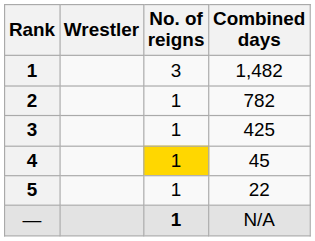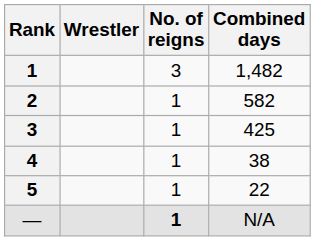 <table class="wikitable sortable" style="text-align: center">
 <tr>
 <th>Rank</th>
 <th>Wrestler</th>
 <th>No. of<br>reigns</th>
 <th>Combined<br>days</th>
 </tr>
 <tr>
 <th>1</th>
 <td></td>
 <td>3</td>
 <td>1,482</td>
 </tr>
 <tr>
 <th>2</th>
 <td></td>
 <td>1</td>
-<td>782</td>
+<td>582</td>
 </tr>
 <tr>
 <th>3</th>
 <td></td>
 <td>1</td>
 <td>425</td>
 </tr>
 <tr>
 <th>4</th>
 <td></td>
-<td style="background: gold;">1</td>
-<td>45</td>
+<td>1</td>
+<td>38</td>
 </tr>
 <tr>
 <th>5</th>
 <td></td>
 <td>1</td>
 <td>22</td>
 </tr>
 <tr style="background-color:#e3e3e3">
 <td>—</td>
 <td></td>
 <td><strong>1</strong></td>
 <td>N/A</td>
 </tr>
 </table>
